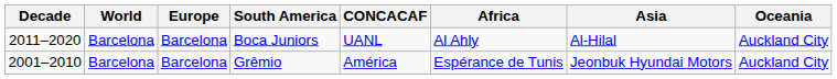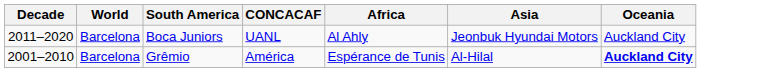 <table class="wikitable">
 <tr>
 <th>Decade</th>
 <th>World</th>
-<th>Europe</th>
 <th>South America</th>
 <th>CONCACAF</th>
 <th>Africa</th>
 <th>Asia</th>
 <th>Oceania</th>
 </tr>
 <tr>
 <td align="center">2011–2020</td>
 <td> <a href='#'>Barcelona</a></td>
-<td> <a href='#'>Barcelona</a></td>
 <td> <a href='#'>Boca Juniors</a></td>
 <td> <a href='#'>UANL</a></td>
 <td> <a href='#'>Al Ahly</a></td>
-<td> <a href='#'>Al-Hilal</a></td>
+<td> <a href='#'>Jeonbuk Hyundai Motors</a></td>
 <td> <a href='#'>Auckland City</a></td>
 </tr>
 <tr>
 <td align="center">2001–2010</td>
 <td> <a href='#'>Barcelona</a></td>
-<td> <a href='#'>Barcelona</a></td>
 <td> <a href='#'>Grêmio</a></td>
 <td> <a href='#'>América</a></td>
 <td> <a href='#'>Espérance de Tunis</a></td>
-<td> <a href='#'>Jeonbuk Hyundai Motors</a></td>
-<td> <a href='#'>Auckland City</a></td>
+<td> <a href='#'>Al-Hilal</a></td>
+<td><strong> <a href='#'>Auckland City</a></strong></td>
 </tr>
 </table>
